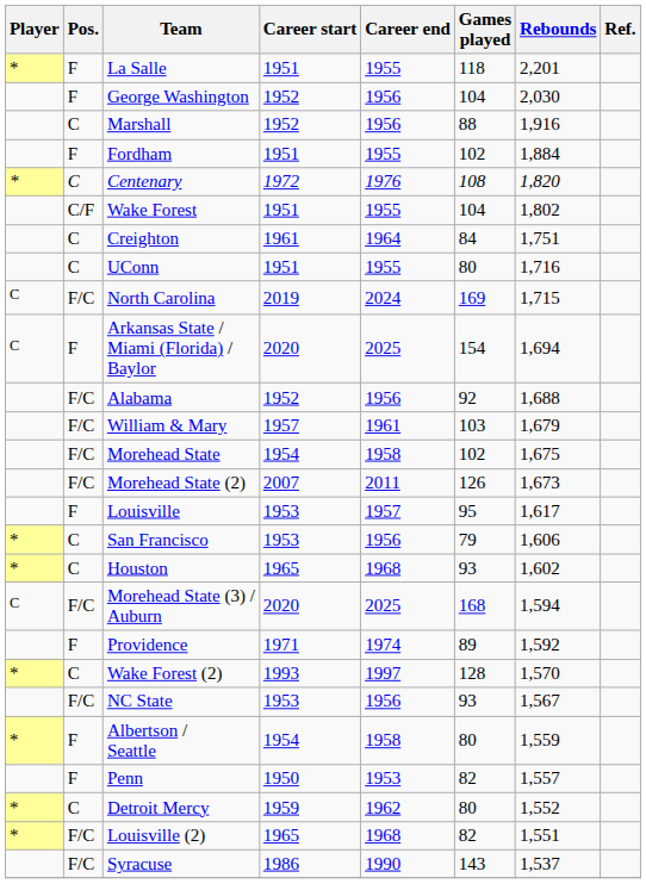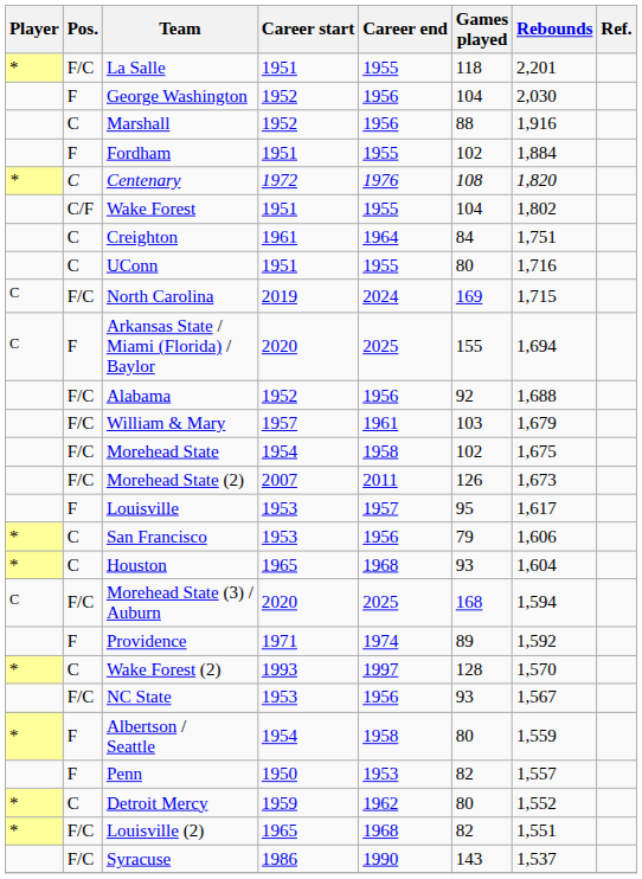 <table class="wikitable sortable">
 <tr>
 <th>Player</th>
 <th>Pos.</th>
 <th>Team</th>
 <th>Career start</th>
 <th>Career end</th>
 <th>Games<br>played</th>
 <th><a href='#'>Rebounds</a></th>
 <th class="unsortable">Ref.</th>
 </tr>
 <tr>
 <td style="background-color:#FFFF99">*</td>
-<td>F</td>
+<td>F/C</td>
 <td><a href='#'>La Salle</a></td>
 <td><a href='#'>1951</a></td>
 <td><a href='#'>1955</a></td>
 <td>118</td>
 <td>2,201</td>
 <td align=center></td>
 </tr>
 <tr>
 <td></td>
 <td>F</td>
 <td><a href='#'>George Washington</a></td>
 <td><a href='#'>1952</a></td>
 <td><a href='#'>1956</a></td>
 <td>104</td>
 <td>2,030</td>
 <td align=center></td>
 </tr>
 <tr>
 <td></td>
 <td>C</td>
 <td><a href='#'>Marshall</a></td>
 <td><a href='#'>1952</a></td>
 <td><a href='#'>1956</a></td>
 <td>88</td>
 <td>1,916</td>
 <td align=center></td>
 </tr>
 <tr>
 <td></td>
 <td>F</td>
 <td><a href='#'>Fordham</a></td>
 <td><a href='#'>1951</a></td>
 <td><a href='#'>1955</a></td>
 <td>102</td>
 <td>1,884</td>
 <td align=center></td>
 </tr>
 <tr>
 <td style="background-color:#FFFF99"><em>*</em></td>
 <td><em>C</em></td>
 <td><em><a href='#'>Centenary</a></em></td>
 <td><em><a href='#'>1972</a></em></td>
 <td><em><a href='#'>1976</a></em></td>
 <td><em>108</em></td>
 <td><em>1,820</em></td>
 <td align=center></td>
 </tr>
 <tr>
 <td></td>
 <td>C/F</td>
 <td><a href='#'>Wake Forest</a></td>
 <td><a href='#'>1951</a></td>
 <td><a href='#'>1955</a></td>
 <td>104</td>
 <td>1,802</td>
 <td align=center></td>
 </tr>
 <tr>
 <td></td>
 <td>C</td>
 <td><a href='#'>Creighton</a></td>
 <td><a href='#'>1961</a></td>
 <td><a href='#'>1964</a></td>
 <td>84</td>
 <td>1,751</td>
 <td align=center></td>
 </tr>
 <tr>
 <td></td>
 <td>C</td>
 <td><a href='#'>UConn</a></td>
 <td><a href='#'>1951</a></td>
 <td><a href='#'>1955</a></td>
 <td>80</td>
 <td>1,716</td>
 <td align=center></td>
 </tr>
 <tr>
 <td><sup>C</sup></td>
 <td>F/C</td>
 <td><a href='#'>North Carolina</a></td>
 <td><a href='#'>2019</a></td>
 <td><a href='#'>2024</a></td>
 <td><a href='#'>169</a></td>
 <td>1,715</td>
 <td align=center></td>
 </tr>
 <tr>
 <td><sup>C</sup></td>
 <td>F</td>
 <td><a href='#'>Arkansas State</a> /<br><a href='#'>Miami (Florida)</a> /<br><a href='#'>Baylor</a></td>
 <td><a href='#'>2020</a></td>
 <td><a href='#'>2025</a></td>
-<td>154</td>
+<td>155</td>
 <td>1,694</td>
 <td></td>
 </tr>
 <tr>
 <td></td>
 <td>F/C</td>
 <td><a href='#'>Alabama</a></td>
 <td><a href='#'>1952</a></td>
 <td><a href='#'>1956</a></td>
 <td>92</td>
 <td>1,688</td>
 <td align=center></td>
 </tr>
 <tr>
 <td></td>
 <td>F/C</td>
 <td><a href='#'>William & Mary</a></td>
 <td><a href='#'>1957</a></td>
 <td><a href='#'>1961</a></td>
 <td>103</td>
 <td>1,679</td>
 <td align=center></td>
 </tr>
 <tr>
 <td></td>
 <td>F/C</td>
 <td><a href='#'>Morehead State</a></td>
 <td><a href='#'>1954</a></td>
 <td><a href='#'>1958</a></td>
 <td>102</td>
 <td>1,675</td>
 <td align=center></td>
 </tr>
 <tr>
 <td></td>
 <td>F/C</td>
 <td><a href='#'>Morehead State</a> (2)</td>
 <td><a href='#'>2007</a></td>
 <td><a href='#'>2011</a></td>
 <td>126</td>
 <td>1,673</td>
 <td align=center></td>
 </tr>
 <tr>
 <td></td>
 <td>F</td>
 <td><a href='#'>Louisville</a></td>
 <td><a href='#'>1953</a></td>
 <td><a href='#'>1957</a></td>
 <td>95</td>
 <td>1,617</td>
 <td align=center></td>
 </tr>
 <tr>
 <td style="background-color:#FFFF99">*</td>
 <td>C</td>
 <td><a href='#'>San Francisco</a></td>
 <td><a href='#'>1953</a></td>
 <td><a href='#'>1956</a></td>
 <td>79</td>
 <td>1,606</td>
 <td align=center></td>
 </tr>
 <tr>
 <td style="background-color:#FFFF99">*</td>
 <td>C</td>
 <td><a href='#'>Houston</a></td>
 <td><a href='#'>1965</a></td>
 <td><a href='#'>1968</a></td>
 <td>93</td>
-<td>1,602</td>
+<td>1,604</td>
 <td align=center></td>
 </tr>
 <tr>
 <td><sup>C</sup></td>
 <td>F/C</td>
 <td><a href='#'>Morehead State</a> (3) /<br><a href='#'>Auburn</a></td>
 <td><a href='#'>2020</a></td>
 <td><a href='#'>2025</a></td>
 <td><a href='#'>168</a></td>
 <td>1,594</td>
 <td></td>
 </tr>
 <tr>
 <td></td>
 <td>F</td>
 <td><a href='#'>Providence</a></td>
 <td><a href='#'>1971</a></td>
 <td><a href='#'>1974</a></td>
 <td>89</td>
 <td>1,592</td>
 <td align=center></td>
 </tr>
 <tr>
 <td bgcolor="#FFFF99">*</td>
 <td>C</td>
 <td><a href='#'>Wake Forest</a> (2)</td>
 <td><a href='#'>1993</a></td>
 <td><a href='#'>1997</a></td>
 <td>128</td>
 <td>1,570</td>
 <td align=center></td>
 </tr>
 <tr>
 <td></td>
 <td>F/C</td>
 <td><a href='#'>NC State</a></td>
 <td><a href='#'>1953</a></td>
 <td><a href='#'>1956</a></td>
 <td>93</td>
 <td>1,567</td>
 <td align=center></td>
 </tr>
 <tr>
 <td style="background-color:#FFFF99">*</td>
 <td>F</td>
 <td><a href='#'>Albertson</a> /<br><a href='#'>Seattle</a></td>
 <td><a href='#'>1954</a></td>
 <td><a href='#'>1958</a></td>
 <td>80</td>
 <td>1,559</td>
 <td align=center></td>
 </tr>
 <tr>
 <td></td>
 <td>F</td>
 <td><a href='#'>Penn</a></td>
 <td><a href='#'>1950</a></td>
 <td><a href='#'>1953</a></td>
 <td>82</td>
 <td>1,557</td>
 <td align=center></td>
 </tr>
 <tr>
 <td style="background-color:#FFFF99">*</td>
 <td>C</td>
 <td><a href='#'>Detroit Mercy</a></td>
 <td><a href='#'>1959</a></td>
 <td><a href='#'>1962</a></td>
 <td>80</td>
 <td>1,552</td>
 <td align=center></td>
 </tr>
 <tr>
 <td style="background-color:#FFFF99">*</td>
 <td>F/C</td>
 <td><a href='#'>Louisville</a> (2)</td>
 <td><a href='#'>1965</a></td>
 <td><a href='#'>1968</a></td>
 <td>82</td>
 <td>1,551</td>
 <td align=center></td>
 </tr>
 <tr>
 <td></td>
 <td>F/C</td>
 <td><a href='#'>Syracuse</a></td>
 <td><a href='#'>1986</a></td>
 <td><a href='#'>1990</a></td>
 <td>143</td>
 <td>1,537</td>
 <td align=center></td>
 </tr>
 <tr>
 </tr>
 </table>
